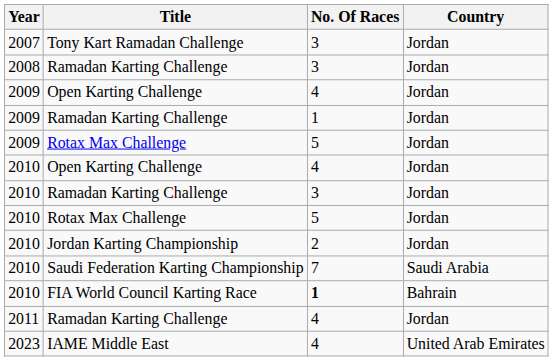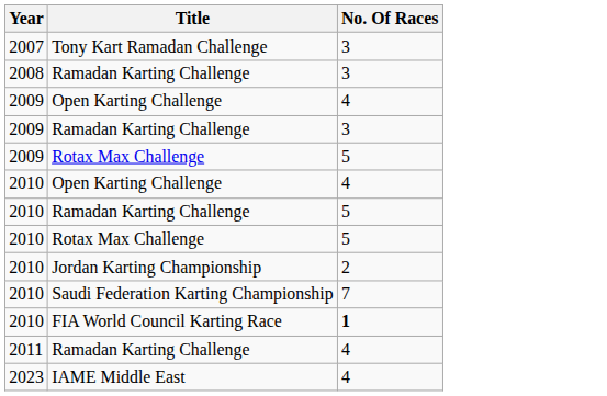 <table class="wikitable">
 <tr>
 <th>Year</th>
 <th>Title</th>
 <th>No. Of Races</th>
-<th>Country</th>
 </tr>
 <tr>
 <td>2007</td>
 <td>Tony Kart Ramadan Challenge</td>
 <td>3</td>
-<td>Jordan</td>
 </tr>
 <tr>
 <td>2008</td>
 <td>Ramadan Karting Challenge</td>
 <td>3</td>
-<td>Jordan</td>
 </tr>
 <tr>
 <td>2009</td>
 <td>Open Karting Challenge</td>
 <td>4</td>
-<td>Jordan</td>
 </tr>
 <tr>
 <td>2009</td>
 <td>Ramadan Karting Challenge</td>
-<td>1</td>
-<td>Jordan</td>
+<td>3</td>
 </tr>
 <tr>
 <td>2009</td>
 <td><a href='#'>Rotax Max Challenge</a></td>
 <td>5</td>
-<td>Jordan</td>
 </tr>
 <tr>
 <td>2010</td>
 <td>Open Karting Challenge</td>
 <td>4</td>
-<td>Jordan</td>
 </tr>
 <tr>
 <td>2010</td>
 <td>Ramadan Karting Challenge</td>
-<td>3</td>
-<td>Jordan</td>
+<td>5</td>
 </tr>
 <tr>
 <td>2010</td>
 <td>Rotax Max Challenge</td>
 <td>5</td>
-<td>Jordan</td>
 </tr>
 <tr>
 <td>2010</td>
 <td>Jordan Karting Championship</td>
 <td>2</td>
-<td>Jordan</td>
 </tr>
 <tr>
 <td>2010</td>
 <td>Saudi Federation Karting Championship</td>
 <td>7</td>
-<td>Saudi Arabia</td>
 </tr>
 <tr>
 <td>2010</td>
 <td>FIA World Council Karting Race</td>
 <td><strong>1</strong></td>
-<td>Bahrain</td>
 </tr>
 <tr>
 <td>2011</td>
 <td>Ramadan Karting Challenge</td>
 <td>4</td>
-<td>Jordan</td>
 </tr>
 <tr>
 <td>2023</td>
 <td>IAME Middle East</td>
 <td>4</td>
-<td>United Arab Emirates</td>
 </tr>
 </table>
